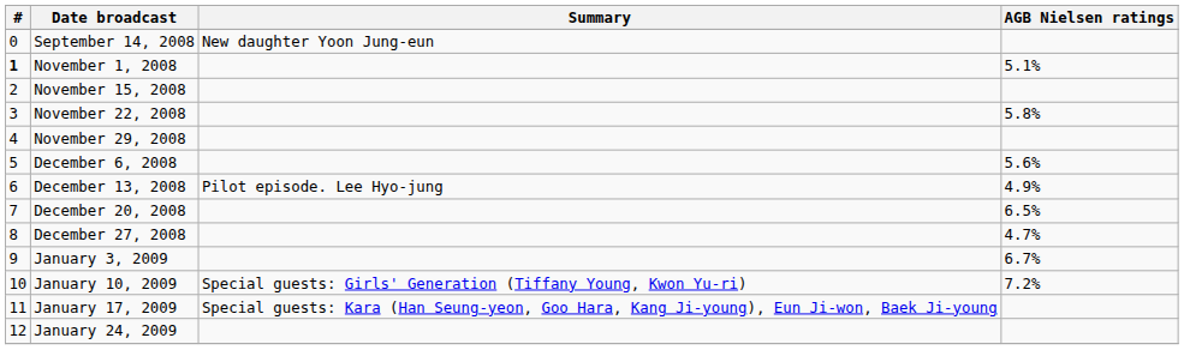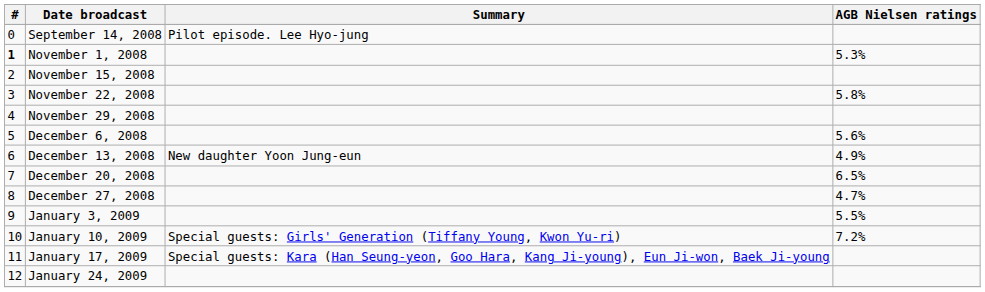 <table class="wikitable">
 <tr bgcolor="#CCCBCC">
 </tr>
 <tr>
 <th><strong>#</strong></th>
 <th><strong>Date broadcast</strong></th>
 <th><strong>Summary</strong></th>
 <th>AGB Nielsen ratings</th>
 </tr>
 <tr>
 </tr>
 <tr>
 <td>0</td>
 <td>September 14, 2008</td>
-<td>New daughter Yoon Jung-eun</td>
+<td>Pilot episode. Lee Hyo-jung</td>
 <td></td>
 </tr>
 <tr>
 <td><strong>1</strong></td>
 <td>November 1, 2008</td>
 <td></td>
-<td>5.1%</td>
+<td>5.3%</td>
 </tr>
 <tr>
 <td>2</td>
 <td>November 15, 2008</td>
 <td></td>
 <td></td>
 </tr>
 <tr>
 <td>3</td>
 <td>November 22, 2008</td>
 <td></td>
 <td>5.8%</td>
 </tr>
 <tr>
 <td>4</td>
 <td>November 29, 2008</td>
 <td></td>
 <td></td>
 </tr>
 <tr>
 <td>5</td>
 <td>December 6, 2008</td>
 <td></td>
 <td>5.6%</td>
 </tr>
 <tr>
 <td>6</td>
 <td>December 13, 2008</td>
-<td>Pilot episode. Lee Hyo-jung</td>
+<td>New daughter Yoon Jung-eun</td>
 <td>4.9%</td>
 </tr>
 <tr>
 <td>7</td>
 <td>December 20, 2008</td>
 <td></td>
 <td>6.5%</td>
 </tr>
 <tr>
 <td>8</td>
 <td>December 27, 2008</td>
 <td></td>
 <td>4.7%</td>
 </tr>
 <tr>
 <td>9</td>
 <td>January 3, 2009</td>
 <td></td>
-<td>6.7%</td>
+<td>5.5%</td>
 </tr>
 <tr>
 <td>10</td>
 <td>January 10, 2009</td>
 <td>Special guests: <a href='#'>Girls' Generation</a> (<a href='#'>Tiffany Young</a>, <a href='#'>Kwon Yu-ri</a>)</td>
 <td>7.2%</td>
 </tr>
 <tr>
 <td>11</td>
 <td>January 17, 2009</td>
 <td>Special guests: <a href='#'>Kara</a> (<a href='#'>Han Seung-yeon</a>, <a href='#'>Goo Hara</a>, <a href='#'>Kang Ji-young</a>), <a href='#'>Eun Ji-won</a>, <a href='#'>Baek Ji-young</a></td>
 <td></td>
 </tr>
 <tr>
 <td>12</td>
 <td>January 24, 2009</td>
 <td></td>
 <td></td>
 </tr>
 <tr>
 </tr>
 </table>
